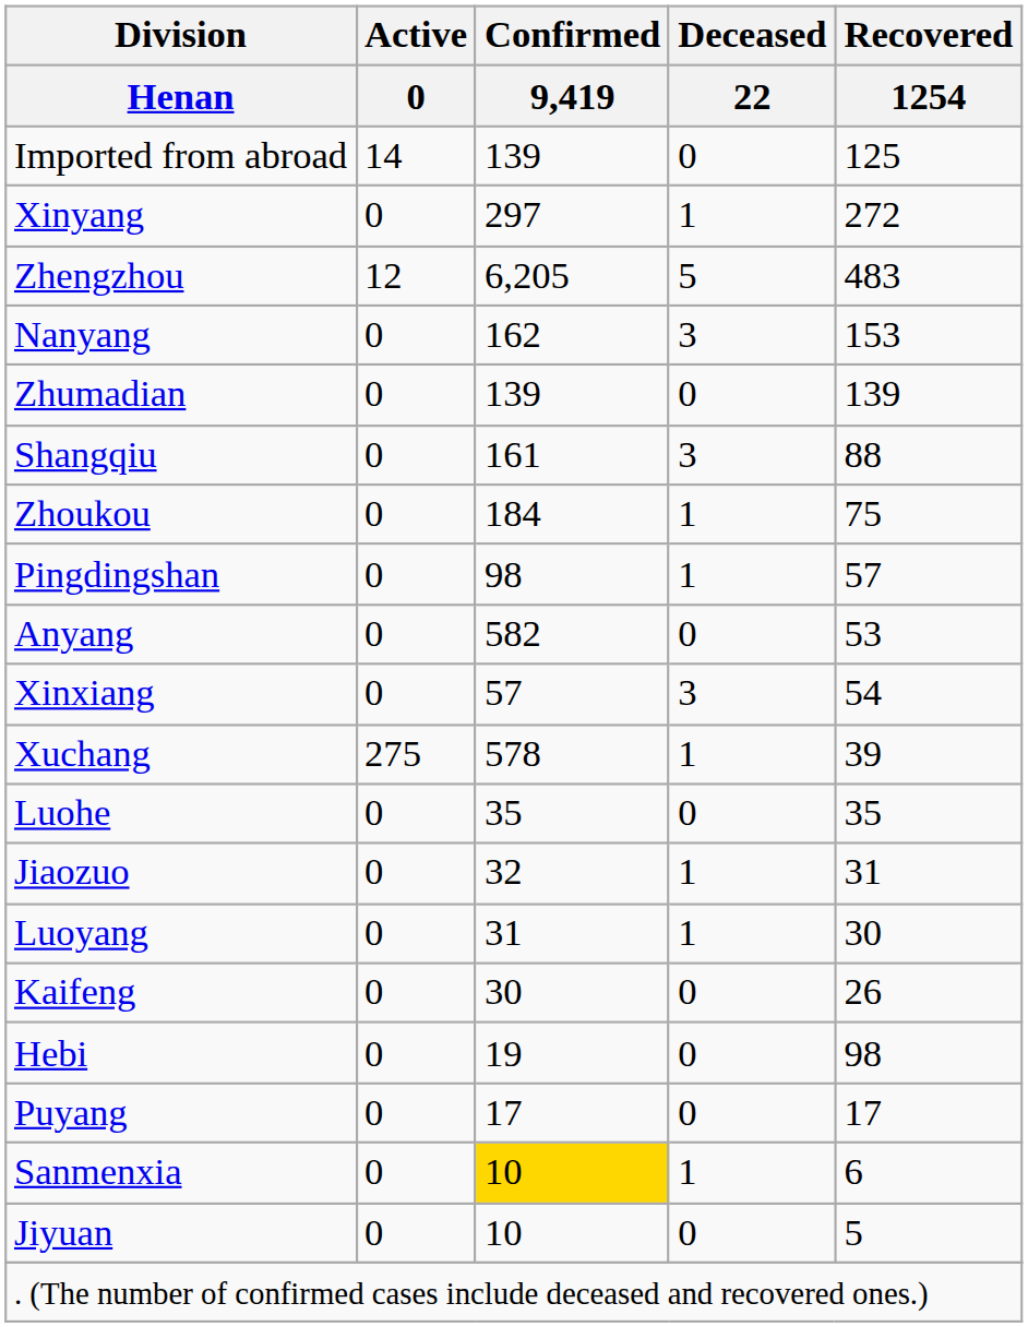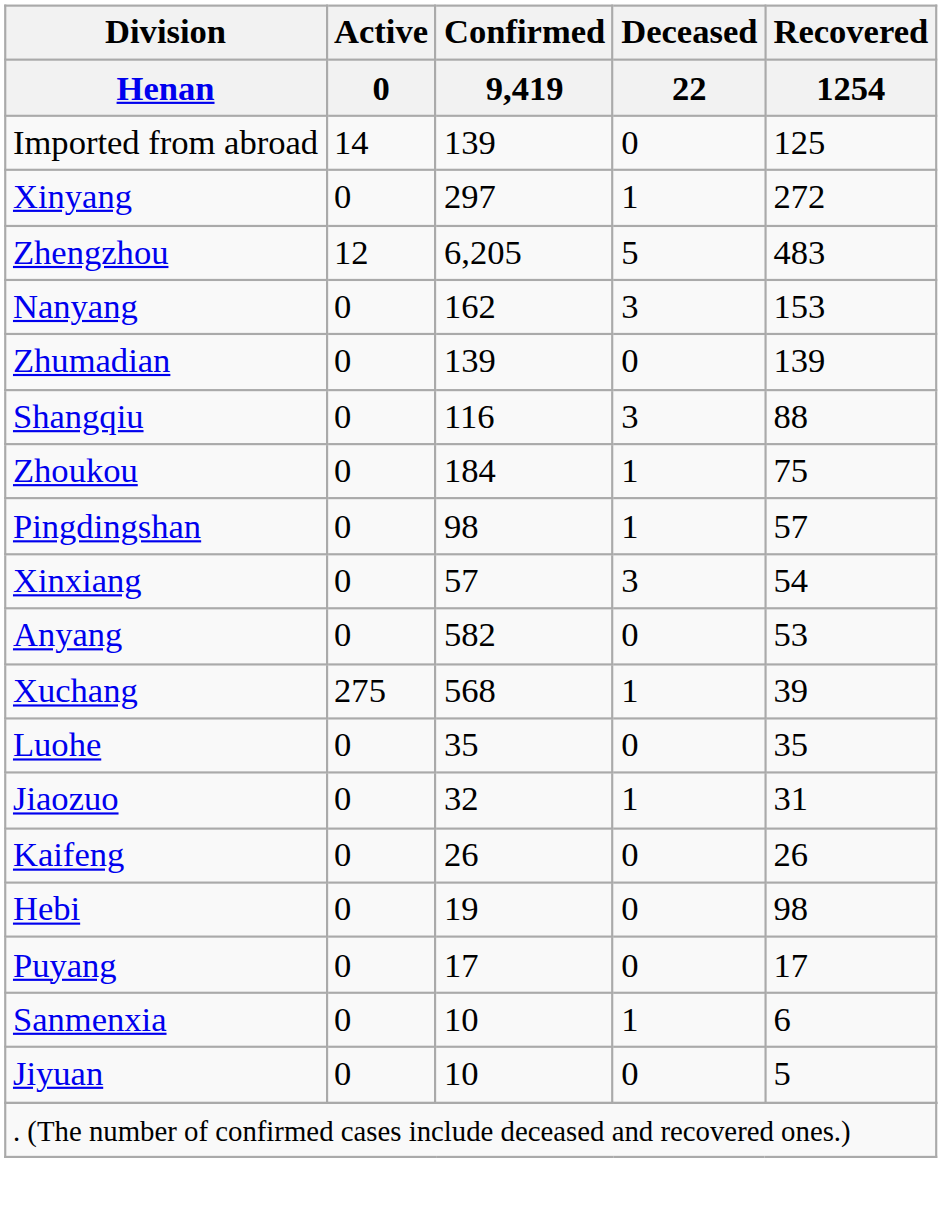 <table class="wikitable sortable" align="right">
 <tr>
 <th>Division</th>
 <th>Active</th>
 <th>Confirmed</th>
 <th>Deceased</th>
 <th>Recovered</th>
 </tr>
 <tr>
 <th><a href='#'>Henan</a></th>
 <th>0</th>
 <th>9,419</th>
 <th>22</th>
 <th>1254</th>
 </tr>
 <tr>
 <td>Imported from abroad</td>
 <td>14</td>
 <td>139</td>
 <td>0</td>
 <td>125</td>
 </tr>
 <tr>
 <td><a href='#'>Xinyang</a></td>
 <td>0</td>
 <td>297</td>
 <td>1</td>
 <td>272</td>
 </tr>
 <tr>
 <td><a href='#'>Zhengzhou</a></td>
 <td>12</td>
 <td>6,205</td>
 <td>5</td>
 <td>483</td>
 </tr>
 <tr>
 <td><a href='#'>Nanyang</a></td>
 <td>0</td>
 <td>162</td>
 <td>3</td>
 <td>153</td>
 </tr>
 <tr>
 <td><a href='#'>Zhumadian</a></td>
 <td>0</td>
 <td>139</td>
 <td>0</td>
 <td>139</td>
 </tr>
 <tr>
 <td><a href='#'>Shangqiu</a></td>
 <td>0</td>
-<td>161</td>
+<td>116</td>
 <td>3</td>
 <td>88</td>
 </tr>
 <tr>
 <td><a href='#'>Zhoukou</a></td>
 <td>0</td>
 <td>184</td>
 <td>1</td>
 <td>75</td>
 </tr>
 <tr>
 <td><a href='#'>Pingdingshan</a></td>
 <td>0</td>
 <td>98</td>
 <td>1</td>
 <td>57</td>
 </tr>
 <tr>
+<td><a href='#'>Xinxiang</a></td>
+<td>0</td>
+<td>57</td>
+<td>3</td>
+<td>54</td>
+</tr>
+<tr>
 <td><a href='#'>Anyang</a></td>
 <td>0</td>
 <td>582</td>
 <td>0</td>
 <td>53</td>
 </tr>
 <tr>
-<td><a href='#'>Xinxiang</a></td>
-<td>0</td>
-<td>57</td>
-<td>3</td>
-<td>54</td>
-</tr>
-<tr>
 <td><a href='#'>Xuchang</a></td>
 <td>275</td>
-<td>578</td>
+<td>568</td>
 <td>1</td>
 <td>39</td>
 </tr>
 <tr>
 <td><a href='#'>Luohe</a></td>
 <td>0</td>
 <td>35</td>
 <td>0</td>
 <td>35</td>
 </tr>
 <tr>
 <td><a href='#'>Jiaozuo</a></td>
 <td>0</td>
 <td>32</td>
 <td>1</td>
 <td>31</td>
 </tr>
 <tr>
-<td><a href='#'>Luoyang</a></td>
-<td>0</td>
-<td>31</td>
-<td>1</td>
-<td>30</td>
-</tr>
-<tr>
 <td><a href='#'>Kaifeng</a></td>
 <td>0</td>
-<td>30</td>
+<td>26</td>
 <td>0</td>
 <td>26</td>
 </tr>
 <tr>
 <td><a href='#'>Hebi</a></td>
 <td>0</td>
 <td>19</td>
 <td>0</td>
 <td>98</td>
 </tr>
 <tr>
 <td><a href='#'>Puyang</a></td>
 <td>0</td>
 <td>17</td>
 <td>0</td>
 <td>17</td>
 </tr>
 <tr>
 <td><a href='#'>Sanmenxia</a></td>
 <td>0</td>
-<td style="background: gold;">10</td>
+<td>10</td>
 <td>1</td>
 <td>6</td>
 </tr>
 <tr>
 <td><a href='#'>Jiyuan</a></td>
 <td>0</td>
 <td>10</td>
 <td>0</td>
 <td>5</td>
 </tr>
 <tr>
 </tr>
 <tr class="sortbottom">
 <td colspan="5"><small>. (The number of confirmed cases include deceased and recovered ones.</small><small>)</small></td>
 </tr>
 </table>
